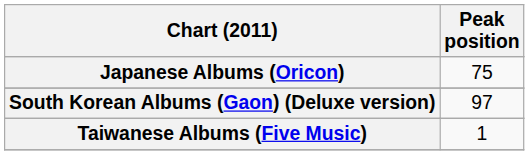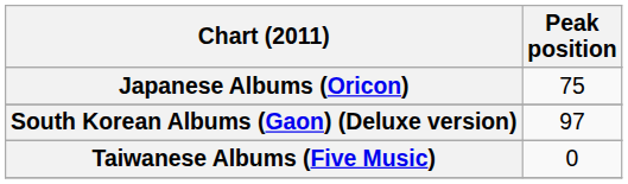 <table class="wikitable sortable plainrowheaders" style="text-align:center;">
 <tr>
 <th scope="col">Chart (2011)</th>
 <th scope="col">Peak<br>position</th>
 </tr>
 <tr>
 </tr>
 <tr>
 </tr>
 <tr>
 </tr>
 <tr>
 <th scope="row">Japanese Albums (<a href='#'>Oricon</a>)</th>
 <td>75</td>
 </tr>
 <tr>
 </tr>
 <tr>
 </tr>
 <tr>
 <th scope="row">South Korean Albums (<a href='#'>Gaon</a>) (Deluxe version)</th>
 <td>97</td>
 </tr>
 <tr>
 </tr>
 <tr>
 </tr>
 <tr>
 </tr>
 <tr>
 <th scope="row">Taiwanese Albums (<a href='#'>Five Music</a>)</th>
-<td style="text-align:center;">1</td>
+<td style="text-align:center;">0</td>
 </tr>
 <tr>
 </tr>
 </table>
